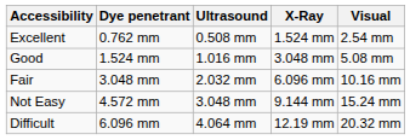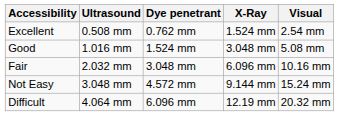 <table class="wikitable" style="margin-left: auto; margin-right: auto; border: none;">
 <tr>
 <th>Accessibility</th>
+<th>Ultrasound</th>
 <th>Dye penetrant</th>
-<th>Ultrasound</th>
 <th>X-Ray</th>
 <th>Visual</th>
 </tr>
 <tr>
 <td>Excellent</td>
+<td>0.508 mm</td>
 <td>0.762 mm</td>
-<td>0.508 mm</td>
 <td>1.524 mm</td>
 <td>2.54 mm</td>
 </tr>
 <tr>
 <td>Good</td>
+<td>1.016 mm</td>
 <td>1.524 mm</td>
-<td>1.016 mm</td>
 <td>3.048 mm</td>
 <td>5.08 mm</td>
 </tr>
 <tr>
 <td>Fair</td>
+<td>2.032 mm</td>
 <td>3.048 mm</td>
-<td>2.032 mm</td>
 <td>6.096 mm</td>
 <td>10.16 mm</td>
 </tr>
 <tr>
 <td>Not Easy</td>
+<td>3.048 mm</td>
 <td>4.572 mm</td>
-<td>3.048 mm</td>
 <td>9.144 mm</td>
 <td>15.24 mm</td>
 </tr>
 <tr>
 <td>Difficult</td>
+<td>4.064 mm</td>
 <td>6.096 mm</td>
-<td>4.064 mm</td>
 <td>12.19 mm</td>
 <td>20.32 mm</td>
 </tr>
 </table>
